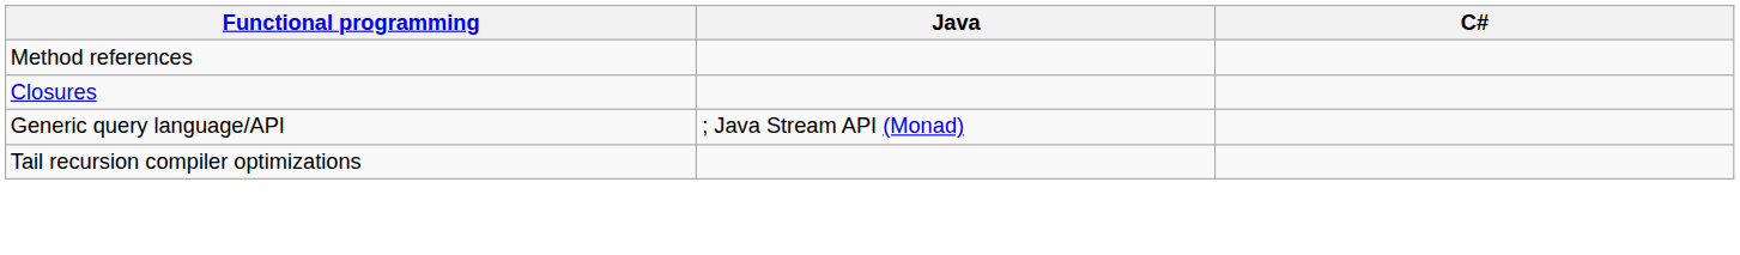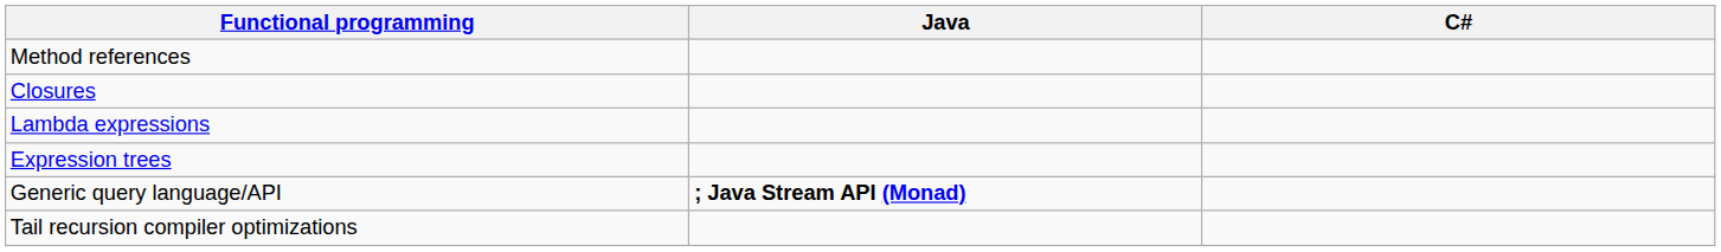 <table class="wikitable" style="width:80%;">
 <tr>
 <th style="width:40%;"><a href='#'>Functional programming</a></th>
 <th style="width:30%;">Java</th>
 <th style="width:30%;">C#</th>
 </tr>
 <tr>
 <td>Method references</td>
 <td></td>
 <td></td>
 </tr>
 <tr>
 <td><a href='#'>Closures</a></td>
 <td></td>
 <td></td>
 </tr>
 <tr>
+<td><a href='#'>Lambda expressions</a></td>
+<td></td>
+<td></td>
+</tr>
+<tr>
+<td><a href='#'>Expression trees</a></td>
+<td></td>
+<td></td>
+</tr>
+<tr>
 <td>Generic query language/API</td>
-<td>; Java Stream API <a href='#'>(Monad)</a></td>
+<td><strong>; Java Stream API <a href='#'>(Monad)</a></strong></td>
 <td></td>
 </tr>
 <tr>
 <td>Tail recursion compiler optimizations</td>
 <td></td>
 <td></td>
 </tr>
 </table>
